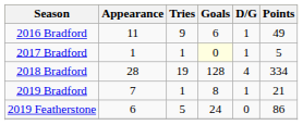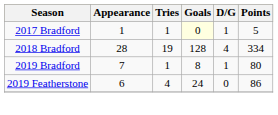 <table class="wikitable" style="text-align:center;">
 <tr bgcolor=#bdb76b>
 <th>Season</th>
 <th>Appearance</th>
 <th>Tries</th>
 <th>Goals</th>
 <th>D/G</th>
 <th>Points</th>
-</tr>
-<tr>
-<td><a href='#'>2016 Bradford</a></td>
-<td>11</td>
-<td>9</td>
-<td>6</td>
-<td>1</td>
-<td>49</td>
 </tr>
 <tr>
 <td><a href='#'>2017 Bradford</a></td>
 <td>1</td>
 <td>1</td>
 <td style="background: lightyellow;">0</td>
 <td>1</td>
 <td>5</td>
 </tr>
 <tr>
 <td><a href='#'>2018 Bradford</a></td>
 <td>28</td>
 <td>19</td>
 <td>128</td>
 <td>4</td>
 <td>334</td>
 </tr>
 <tr>
 <td><a href='#'>2019 Bradford</a></td>
 <td>7</td>
 <td>1</td>
 <td>8</td>
 <td>1</td>
-<td>21</td>
+<td>80</td>
 </tr>
 <tr>
 <td><a href='#'>2019 Featherstone</a></td>
 <td>6</td>
-<td>5</td>
+<td>4</td>
 <td>24</td>
 <td>0</td>
 <td>86</td>
 </tr>
 <tr>
 </tr>
 <tr>
 </tr>
 </table>
